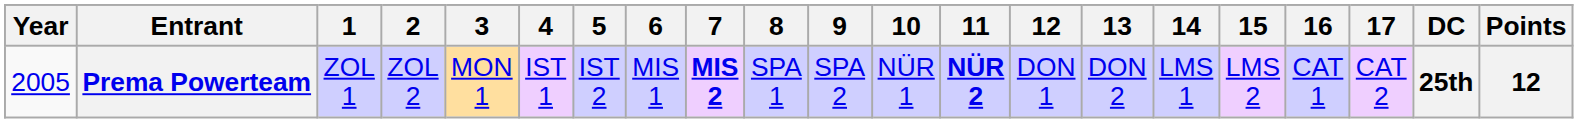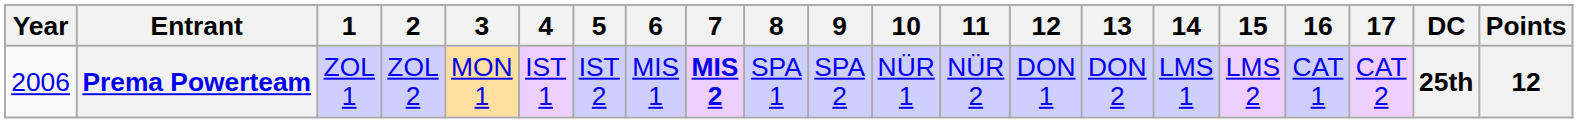 <table class="wikitable" style="text-align:center; font-size:85%">
 <tr>
 <th>Year</th>
 <th>Entrant</th>
 <th>1</th>
 <th>2</th>
 <th>3</th>
 <th>4</th>
 <th>5</th>
 <th>6</th>
 <th>7</th>
 <th>8</th>
 <th>9</th>
 <th>10</th>
 <th>11</th>
 <th>12</th>
 <th>13</th>
 <th>14</th>
 <th>15</th>
 <th>16</th>
 <th>17</th>
 <th>DC</th>
 <th>Points</th>
 </tr>
 <tr>
-<td><a href='#'>2005</a></td>
+<td><a href='#'>2006</a></td>
 <th nowrap><a href='#'>Prema Powerteam</a></th>
 <td style="background:#cfcfff;"><a href='#'>ZOL<br>1</a><br></td>
 <td style="background:#cfcfff;"><a href='#'>ZOL<br>2</a><br></td>
 <td style="background:#ffdf9f;"><a href='#'>MON<br>1</a><br></td>
 <td style="background:#efcfff;"><a href='#'>IST<br>1</a><br></td>
 <td style="background:#cfcfff;"><a href='#'>IST<br>2</a><br></td>
 <td style="background:#cfcfff;"><a href='#'>MIS<br>1</a><br></td>
 <td style="background:#efcfff;"><strong><a href='#'>MIS<br>2</a><br></strong></td>
 <td style="background:#cfcfff;"><a href='#'>SPA<br>1</a><br></td>
 <td style="background:#cfcfff;"><a href='#'>SPA<br>2</a><br></td>
 <td style="background:#cfcfff;"><a href='#'>NÜR<br>1</a><br></td>
-<td style="background:#cfcfff;"><strong><a href='#'>NÜR<br>2</a><br></strong></td>
+<td style="background:#cfcfff;"><a href='#'>NÜR<br>2</a><br></td>
 <td style="background:#cfcfff;"><a href='#'>DON<br>1</a><br></td>
 <td style="background:#cfcfff;"><a href='#'>DON<br>2</a><br></td>
 <td style="background:#cfcfff;"><a href='#'>LMS<br>1</a><br></td>
 <td style="background:#efcfff;"><a href='#'>LMS<br>2</a><br></td>
 <td style="background:#cfcfff;"><a href='#'>CAT<br>1</a><br></td>
 <td style="background:#efcfff;"><a href='#'>CAT<br>2</a><br></td>
 <th>25th</th>
 <th>12</th>
 </tr>
 </table>
